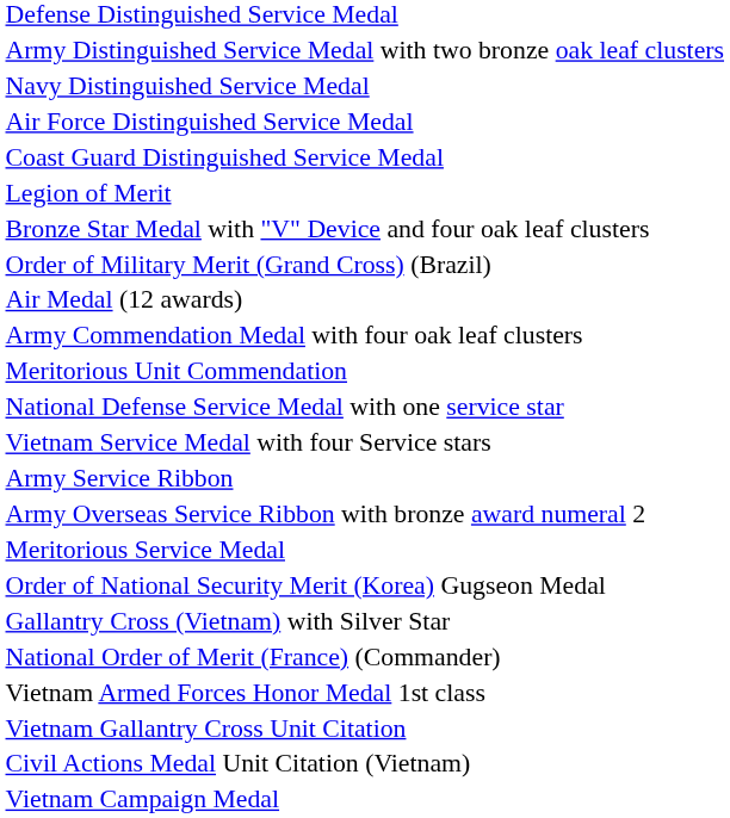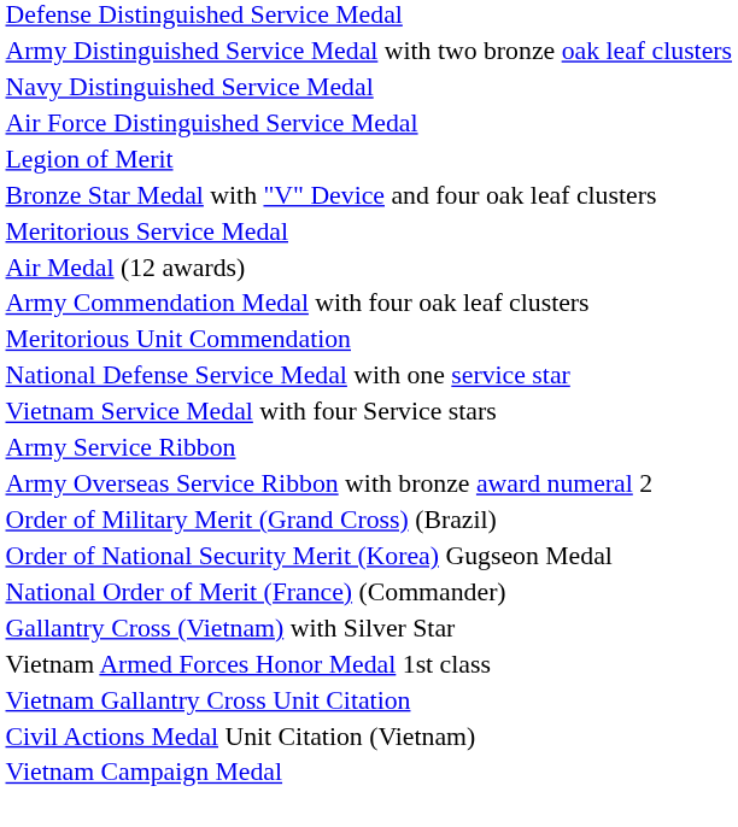 <table>
 <tr>
 <td></td>
 <td><a href='#'>Defense Distinguished Service Medal</a></td>
 </tr>
 <tr>
 <td></td>
 <td><a href='#'>Army Distinguished Service Medal</a> with two bronze <a href='#'>oak leaf clusters</a></td>
 </tr>
 <tr>
 <td></td>
 <td><a href='#'>Navy Distinguished Service Medal</a></td>
 </tr>
 <tr>
 <td></td>
 <td><a href='#'>Air Force Distinguished Service Medal</a></td>
 </tr>
 <tr>
 <td></td>
-<td><a href='#'>Coast Guard Distinguished Service Medal</a></td>
-</tr>
-<tr>
-<td></td>
 <td><a href='#'>Legion of Merit</a></td>
 </tr>
 <tr>
 <td></td>
 <td><a href='#'>Bronze Star Medal</a> with <a href='#'>"V" Device</a> and four oak leaf clusters</td>
 </tr>
 <tr>
 <td></td>
-<td><a href='#'>Order of Military Merit (Grand Cross)</a> (Brazil)</td>
+<td><a href='#'>Meritorious Service Medal</a></td>
 </tr>
 <tr>
 <td><span></span><span></span></td>
 <td><a href='#'>Air Medal</a> (12 awards)</td>
 </tr>
 <tr>
 <td></td>
 <td><a href='#'>Army Commendation Medal</a> with four oak leaf clusters</td>
 </tr>
 <tr>
 <td></td>
 <td><a href='#'>Meritorious Unit Commendation</a></td>
 </tr>
 <tr>
 <td></td>
 <td><a href='#'>National Defense Service Medal</a> with one <a href='#'>service star</a></td>
 </tr>
 <tr>
 <td></td>
 <td><a href='#'>Vietnam Service Medal</a> with four Service stars</td>
 </tr>
 <tr>
 <td></td>
 <td><a href='#'>Army Service Ribbon</a></td>
 </tr>
 <tr>
 <td><span></span></td>
 <td><a href='#'>Army Overseas Service Ribbon</a> with bronze <a href='#'>award numeral</a> 2</td>
 </tr>
 <tr>
 <td></td>
-<td><a href='#'>Meritorious Service Medal</a></td>
+<td><a href='#'>Order of Military Merit (Grand Cross)</a> (Brazil)</td>
 </tr>
 <tr>
 <td></td>
 <td><a href='#'>Order of National Security Merit (Korea)</a> Gugseon Medal</td>
 </tr>
 <tr>
 <td></td>
-<td><a href='#'>Gallantry Cross (Vietnam)</a> with Silver Star</td>
+<td><a href='#'>National Order of Merit (France)</a> (Commander)</td>
 </tr>
 <tr>
 <td></td>
-<td><a href='#'>National Order of Merit (France)</a> (Commander)</td>
+<td><a href='#'>Gallantry Cross (Vietnam)</a> with Silver Star</td>
 </tr>
 <tr>
 <td></td>
 <td>Vietnam <a href='#'>Armed Forces Honor Medal</a> 1st class</td>
 </tr>
 <tr>
 <td></td>
 <td><a href='#'>Vietnam Gallantry Cross Unit Citation</a></td>
 </tr>
 <tr>
 <td></td>
 <td><a href='#'>Civil Actions Medal</a> Unit Citation (Vietnam)</td>
 </tr>
 <tr>
 <td></td>
 <td><a href='#'>Vietnam Campaign Medal</a></td>
 </tr>
 </table>
